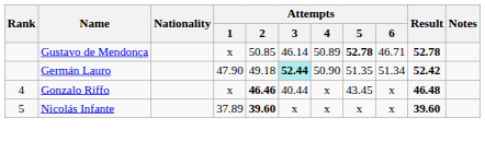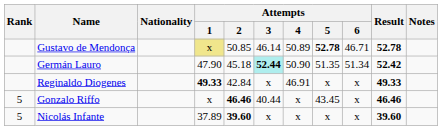 <table class="wikitable sortable" style="text-align:center">
 <tr>
 <th rowspan=2>Rank</th>
 <th rowspan=2>Name</th>
 <th rowspan=2>Nationality</th>
 <th colspan=6>Attempts</th>
 <th rowspan=2>Result</th>
 <th rowspan=2>Notes</th>
 </tr>
 <tr>
 <th>1</th>
 <th>2</th>
 <th>3</th>
 <th>4</th>
 <th>5</th>
 <th>6</th>
 </tr>
 <tr>
 <td align=center></td>
 <td align=left><a href='#'>Gustavo de Mendonça</a></td>
 <td align=left></td>
-<td>x</td>
+<td style="background: khaki;">x</td>
 <td>50.85</td>
 <td>46.14</td>
 <td>50.89</td>
 <td><strong>52.78</strong></td>
 <td>46.71</td>
 <td><strong>52.78</strong></td>
 <td></td>
 </tr>
 <tr>
 <td align=center></td>
 <td align=left><a href='#'>Germán Lauro</a></td>
 <td align=left></td>
 <td>47.90</td>
-<td>49.18</td>
+<td>45.18</td>
 <td style="background: paleturquoise;"><strong>52.44</strong></td>
 <td>50.90</td>
 <td>51.35</td>
 <td>51.34</td>
 <td><strong>52.42</strong></td>
 <td></td>
 </tr>
 <tr>
-<td align=center>4</td>
+<td align=center></td>
+<td align=left><a href='#'>Reginaldo Diogenes</a></td>
+<td align=left></td>
+<td><strong>49.33</strong></td>
+<td>42.84</td>
+<td>x</td>
+<td>46.91</td>
+<td>x</td>
+<td>x</td>
+<td><strong>49.33</strong></td>
+<td></td>
+</tr>
+<tr>
+<td align=center>5</td>
 <td align=left><a href='#'>Gonzalo Riffo</a></td>
 <td align=left></td>
 <td>x</td>
 <td><strong>46.46</strong></td>
 <td>40.44</td>
 <td>x</td>
 <td>43.45</td>
 <td>x</td>
-<td><strong>46.48</strong></td>
+<td><strong>46.46</strong></td>
 <td></td>
 </tr>
 <tr>
 <td align=center>5</td>
 <td align=left><a href='#'>Nicolás Infante</a></td>
 <td align=left></td>
 <td>37.89</td>
 <td><strong>39.60</strong></td>
 <td>x</td>
 <td>x</td>
 <td>x</td>
 <td>x</td>
 <td><strong>39.60</strong></td>
 <td></td>
 </tr>
 </table>
